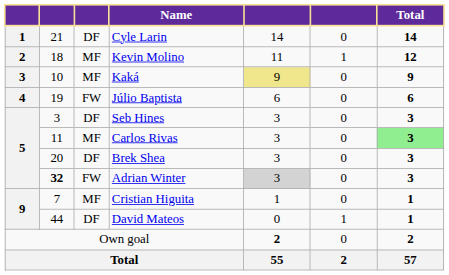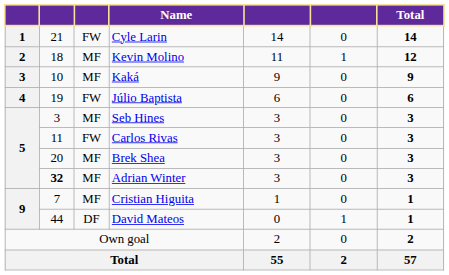 <table class="wikitable" style="text-align:center;">
 <tr>
 <th style="background:#5E299A; color:white; border:2px solid #F8E196; width:35px;"></th>
 <th style="background:#5E299A; color:white; border:2px solid #F8E196; width:35px;"></th>
 <th style="background:#5E299A; color:white; border:2px solid #F8E196; width:35px;"></th>
 <th style="background:#5E299A; color:white; border:2px solid #F8E196; width:160px;">Name</th>
 <th style="background:#5E299A; color:white; border:2px solid #F8E196; width:75px;"></th>
 <th style="background:#5E299A; color:white; border:2px solid #F8E196; width:75px;"></th>
 <th style="background:#5E299A; color:white; border:2px solid #F8E196; width:75px;">Total</th>
 </tr>
 <tr>
 <th>1</th>
 <td>21</td>
-<td>DF</td>
+<td>FW</td>
 <td align="left"> <a href='#'>Cyle Larin</a></td>
 <td>14</td>
 <td>0</td>
 <td><strong>14</strong></td>
 </tr>
 <tr>
 <th>2</th>
 <td>18</td>
 <td>MF</td>
 <td align="left"> <a href='#'>Kevin Molino</a></td>
 <td>11</td>
 <td>1</td>
 <td><strong>12</strong></td>
 </tr>
 <tr>
 <th>3</th>
 <td>10</td>
 <td>MF</td>
 <td align="left"> <a href='#'>Kaká</a></td>
-<td style="background: khaki;">9</td>
+<td>9</td>
 <td>0</td>
 <td><strong>9</strong></td>
 </tr>
 <tr>
 <th>4</th>
 <td>19</td>
 <td>FW</td>
 <td align="left"> <a href='#'>Júlio Baptista</a></td>
 <td>6</td>
 <td>0</td>
 <td><strong>6</strong></td>
 </tr>
 <tr>
 <th rowspan="4">5</th>
 <td>3</td>
-<td>DF</td>
+<td>MF</td>
 <td align="left"> <a href='#'>Seb Hines</a></td>
 <td>3</td>
 <td>0</td>
 <td><strong>3</strong></td>
 </tr>
 <tr>
 <td>11</td>
-<td>MF</td>
+<td>FW</td>
 <td align="left"> <a href='#'>Carlos Rivas</a></td>
 <td>3</td>
 <td>0</td>
-<td style="background: lightgreen;"><strong>3</strong></td>
+<td><strong>3</strong></td>
 </tr>
 <tr>
 <td>20</td>
-<td>DF</td>
+<td>MF</td>
 <td align="left"> <a href='#'>Brek Shea</a></td>
 <td>3</td>
 <td>0</td>
 <td><strong>3</strong></td>
 </tr>
 <tr>
 <td><strong>32</strong></td>
-<td>FW</td>
+<td>MF</td>
 <td align="left"> <a href='#'>Adrian Winter</a></td>
-<td style="background: lightgrey;">3</td>
+<td>3</td>
 <td>0</td>
 <td><strong>3</strong></td>
 </tr>
 <tr>
 <th rowspan="2">9</th>
 <td>7</td>
 <td>MF</td>
 <td align="left"> <a href='#'>Cristian Higuita</a></td>
 <td>1</td>
 <td>0</td>
 <td><strong>1</strong></td>
 </tr>
 <tr>
 <td>44</td>
 <td>DF</td>
 <td align="left"> <a href='#'>David Mateos</a></td>
 <td>0</td>
 <td>1</td>
 <td><strong>1</strong></td>
 </tr>
 <tr>
 <td colspan="4">Own goal</td>
-<td><strong>2</strong></td>
+<td>2</td>
 <td>0</td>
 <td><strong>2</strong></td>
 </tr>
 <tr>
 <th colspan="4">Total</th>
 <th>55</th>
 <th>2</th>
 <th>57</th>
 </tr>
 </table>
